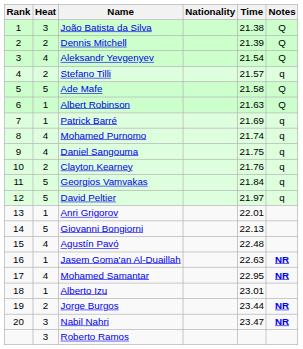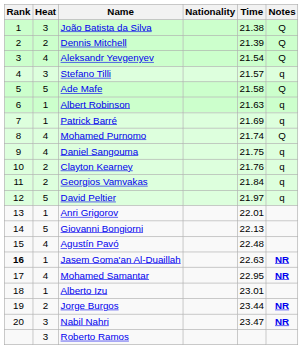 <table class="wikitable sortable" style="text-align:center">
 <tr>
 <th>Rank</th>
 <th>Heat</th>
 <th>Name</th>
 <th>Nationality</th>
 <th>Time</th>
 <th>Notes</th>
 </tr>
 <tr bgcolor=ccffcc>
 <td>1</td>
 <td>3</td>
 <td align="left"><a href='#'>João Batista da Silva</a></td>
 <td align=left></td>
 <td>21.38</td>
 <td>Q</td>
 </tr>
 <tr bgcolor=ccffcc>
 <td>2</td>
 <td>2</td>
 <td align="left"><a href='#'>Dennis Mitchell</a></td>
 <td align=left></td>
 <td>21.39</td>
 <td>Q</td>
 </tr>
 <tr bgcolor=ccffcc>
 <td>3</td>
 <td>4</td>
 <td align="left"><a href='#'>Aleksandr Yevgenyev</a></td>
 <td align=left></td>
 <td>21.54</td>
 <td>Q</td>
 </tr>
 <tr bgcolor=ddffdd>
 <td>4</td>
-<td>2</td>
+<td>3</td>
 <td align="left"><a href='#'>Stefano Tilli</a></td>
 <td align=left></td>
 <td>21.57</td>
 <td>q</td>
 </tr>
 <tr bgcolor=ccffcc>
 <td>5</td>
 <td>5</td>
 <td align="left"><a href='#'>Ade Mafe</a></td>
 <td align=left></td>
 <td>21.58</td>
 <td>Q</td>
 </tr>
 <tr bgcolor=ccffcc>
 <td>6</td>
 <td>1</td>
 <td align="left"><a href='#'>Albert Robinson</a></td>
 <td align=left></td>
 <td>21.63</td>
-<td>Q</td>
+<td>q</td>
 </tr>
 <tr bgcolor=ddffdd>
 <td>7</td>
 <td>1</td>
 <td align="left"><a href='#'>Patrick Barré</a></td>
 <td align=left></td>
 <td>21.69</td>
 <td>q</td>
 </tr>
 <tr bgcolor=ddffdd>
 <td>8</td>
 <td>4</td>
 <td align="left"><a href='#'>Mohamed Purnomo</a></td>
 <td align=left></td>
 <td>21.74</td>
-<td>q</td>
+<td>Q</td>
 </tr>
 <tr bgcolor=ddffdd>
 <td>9</td>
 <td>4</td>
 <td align="left"><a href='#'>Daniel Sangouma</a></td>
 <td align=left></td>
 <td>21.75</td>
 <td>q</td>
 </tr>
 <tr bgcolor=ddffdd>
 <td>10</td>
 <td>2</td>
 <td align="left"><a href='#'>Clayton Kearney</a></td>
 <td align=left></td>
 <td>21.76</td>
 <td>q</td>
 </tr>
 <tr bgcolor=ddffdd>
 <td>11</td>
-<td>5</td>
+<td>2</td>
 <td align="left"><a href='#'>Georgios Vamvakas</a></td>
 <td align=left></td>
 <td>21.84</td>
 <td>q</td>
 </tr>
 <tr bgcolor=ddffdd>
 <td>12</td>
 <td>5</td>
 <td align="left"><a href='#'>David Peltier</a></td>
 <td align=left></td>
 <td>21.97</td>
 <td>q</td>
 </tr>
 <tr>
 <td>13</td>
 <td>1</td>
 <td align="left"><a href='#'>Anri Grigorov</a></td>
 <td align=left></td>
 <td>22.01</td>
 <td></td>
 </tr>
 <tr>
 <td>14</td>
 <td>5</td>
 <td align="left"><a href='#'>Giovanni Bongiorni</a></td>
 <td align=left></td>
 <td>22.13</td>
 <td></td>
 </tr>
 <tr>
 <td>15</td>
 <td>4</td>
 <td align="left"><a href='#'>Agustín Pavó</a></td>
 <td align=left></td>
 <td>22.48</td>
 <td></td>
 </tr>
 <tr>
-<td>16</td>
+<td><strong>16</strong></td>
 <td>1</td>
 <td align="left"><a href='#'>Jasem Goma'an Al-Duaillah</a></td>
 <td align=left></td>
 <td>22.63</td>
 <td><strong><a href='#'>NR</a></strong></td>
 </tr>
 <tr>
 <td>17</td>
 <td>4</td>
 <td align="left"><a href='#'>Mohamed Samantar</a></td>
 <td align=left></td>
 <td>22.95</td>
 <td><strong><a href='#'>NR</a></strong></td>
 </tr>
 <tr>
 <td>18</td>
 <td>1</td>
 <td align="left"><a href='#'>Alberto Izu</a></td>
 <td align=left></td>
 <td>23.01</td>
 <td></td>
 </tr>
 <tr>
 <td>19</td>
 <td>2</td>
 <td align="left"><a href='#'>Jorge Burgos</a></td>
 <td align=left></td>
 <td>23.44</td>
 <td><strong><a href='#'>NR</a></strong></td>
 </tr>
 <tr>
 <td>20</td>
 <td>3</td>
 <td align="left"><a href='#'>Nabil Nahri</a></td>
 <td align=left></td>
 <td>23.47</td>
 <td><strong><a href='#'>NR</a></strong></td>
 </tr>
 <tr>
 <td></td>
 <td>3</td>
 <td align="left"><a href='#'>Roberto Ramos</a></td>
 <td align=left></td>
 <td></td>
 <td></td>
 </tr>
 </table>
